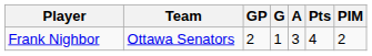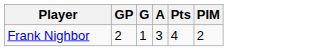 <table class="wikitable">
 <tr>
 <th bgcolor="#DDDDFF" width="125">Player</th>
-<th bgcolor="#DDDDFF" width="125">Team</th>
 <th bgcolor="#DDDDFF" width="5">GP</th>
 <th bgcolor="#DDDDFF" width="5">G</th>
 <th bgcolor="#DDDDFF" width="5">A</th>
 <th bgcolor="#DDDDFF" width="5">Pts</th>
 <th bgcolor="#DDDDFF" width="5">PIM</th>
 </tr>
 <tr>
 <td><a href='#'>Frank Nighbor</a></td>
-<td><a href='#'>Ottawa Senators</a></td>
 <td>2</td>
 <td>1</td>
 <td>3</td>
 <td>4</td>
 <td>2</td>
 </tr>
 </table>
